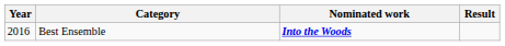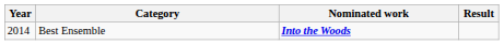 <table width="80%" class="wikitable">
 <tr>
 <th width="10">Year</th>
 <th width="300">Category</th>
 <th width="220">Nominated work</th>
 <th width="30">Result</th>
 </tr>
 <tr>
-<td>2016</td>
+<td>2014</td>
 <td>Best Ensemble</td>
 <td><strong><em><a href='#'>Into the Woods</a></em></strong></td>
 <td></td>
 </tr>
 </table>
